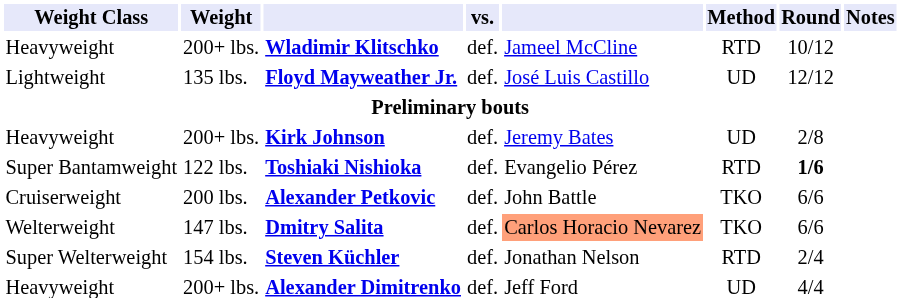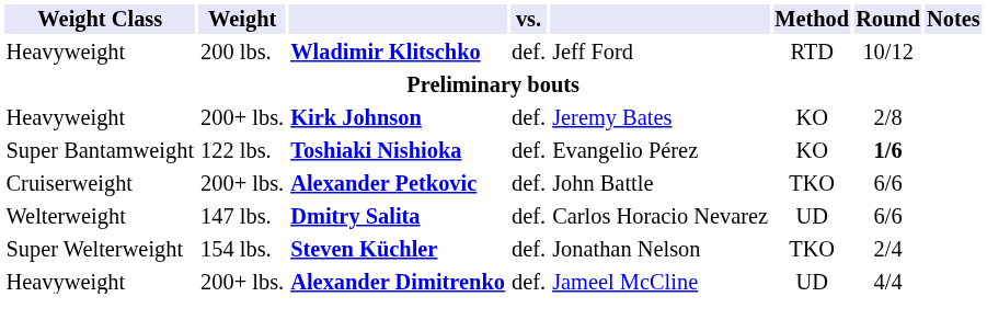 <table class="toccolours" style="font-size: 85%;">
 <tr>
 <th style="background:#e6e8fa; color:#000; text-align:center;">Weight Class</th>
 <th style="background:#e6e8fa; color:#000; text-align:center;">Weight</th>
 <th style="background:#e6e8fa; color:#000; text-align:center;"></th>
 <th style="background:#e6e8fa; color:#000; text-align:center;">vs.</th>
 <th style="background:#e6e8fa; color:#000; text-align:center;"></th>
 <th style="background:#e6e8fa; color:#000; text-align:center;">Method</th>
 <th style="background:#e6e8fa; color:#000; text-align:center;">Round</th>
 <th style="background:#e6e8fa; color:#000; text-align:center;">Notes</th>
 </tr>
 <tr>
 <td>Heavyweight</td>
-<td>200+ lbs.</td>
+<td>200 lbs.</td>
 <td><strong><a href='#'>Wladimir Klitschko</a></strong></td>
 <td>def.</td>
-<td><a href='#'>Jameel McCline</a></td>
+<td>Jeff Ford</td>
 <td align=center>RTD</td>
 <td align=center>10/12</td>
-<td></td>
-</tr>
-<tr>
-<td>Lightweight</td>
-<td>135 lbs.</td>
-<td><strong><a href='#'>Floyd Mayweather Jr.</a></strong></td>
-<td>def.</td>
-<td><a href='#'>José Luis Castillo</a></td>
-<td align=center>UD</td>
-<td align=center>12/12</td>
 <td></td>
 </tr>
 <tr>
 <th colspan=8>Preliminary bouts</th>
 </tr>
 <tr>
 <td>Heavyweight</td>
 <td>200+ lbs.</td>
 <td><strong><a href='#'>Kirk Johnson</a></strong></td>
 <td>def.</td>
 <td><a href='#'>Jeremy Bates</a></td>
-<td align=center>UD</td>
+<td align=center>KO</td>
 <td align=center>2/8</td>
 </tr>
 <tr>
 <td>Super Bantamweight</td>
 <td>122 lbs.</td>
 <td><strong><a href='#'>Toshiaki Nishioka</a></strong></td>
 <td>def.</td>
 <td>Evangelio Pérez</td>
-<td align=center>RTD</td>
+<td align=center>KO</td>
 <td align=center><strong>1/6</strong></td>
 </tr>
 <tr>
 <td>Cruiserweight</td>
-<td>200 lbs.</td>
+<td>200+ lbs.</td>
 <td><strong><a href='#'>Alexander Petkovic</a></strong></td>
 <td>def.</td>
 <td>John Battle</td>
 <td align=center>TKO</td>
 <td align=center>6/6</td>
 </tr>
 <tr>
 <td>Welterweight</td>
 <td>147 lbs.</td>
 <td><strong><a href='#'>Dmitry Salita</a></strong></td>
 <td>def.</td>
-<td style="background: lightsalmon;">Carlos Horacio Nevarez</td>
-<td align=center>TKO</td>
+<td>Carlos Horacio Nevarez</td>
+<td align=center>UD</td>
 <td align=center>6/6</td>
 </tr>
 <tr>
 <td>Super Welterweight</td>
 <td>154 lbs.</td>
 <td><strong><a href='#'>Steven Küchler</a></strong></td>
 <td>def.</td>
 <td>Jonathan Nelson</td>
-<td align=center>RTD</td>
+<td align=center>TKO</td>
 <td align=center>2/4</td>
 </tr>
 <tr>
 <td>Heavyweight</td>
 <td>200+ lbs.</td>
 <td><strong><a href='#'>Alexander Dimitrenko</a></strong></td>
 <td>def.</td>
-<td>Jeff Ford</td>
+<td><a href='#'>Jameel McCline</a></td>
 <td align=center>UD</td>
 <td align=center>4/4</td>
 </tr>
 </table>
